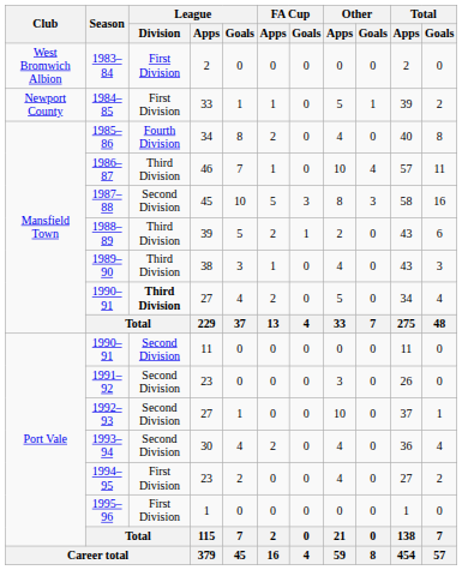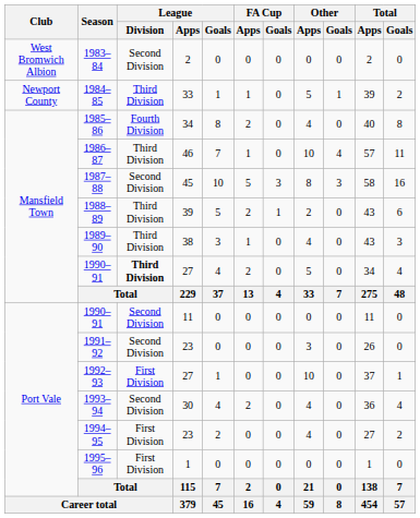 <table class="wikitable" style="text-align: center;">
 <tr>
 <th rowspan="2">Club</th>
 <th rowspan="2">Season</th>
 <th colspan="3">League</th>
 <th colspan="2">FA Cup</th>
 <th colspan="2">Other</th>
 <th colspan="2">Total</th>
 </tr>
 <tr>
 <th>Division</th>
 <th>Apps</th>
 <th>Goals</th>
 <th>Apps</th>
 <th>Goals</th>
 <th>Apps</th>
 <th>Goals</th>
 <th>Apps</th>
 <th>Goals</th>
 </tr>
 <tr>
 <td><a href='#'>West Bromwich Albion</a></td>
 <td><a href='#'>1983–84</a></td>
-<td><a href='#'>First Division</a></td>
+<td>Second Division</td>
 <td>2</td>
 <td>0</td>
 <td>0</td>
 <td>0</td>
 <td>0</td>
 <td>0</td>
 <td>2</td>
 <td>0</td>
 </tr>
 <tr>
 <td><a href='#'>Newport County</a></td>
 <td><a href='#'>1984–85</a></td>
-<td>First Division</td>
+<td><a href='#'>Third Division</a></td>
 <td>33</td>
 <td>1</td>
 <td>1</td>
 <td>0</td>
 <td>5</td>
 <td>1</td>
 <td>39</td>
 <td>2</td>
 </tr>
 <tr>
 <td rowspan="7"><a href='#'>Mansfield Town</a></td>
 <td><a href='#'>1985–86</a></td>
 <td><a href='#'>Fourth Division</a></td>
 <td>34</td>
 <td>8</td>
 <td>2</td>
 <td>0</td>
 <td>4</td>
 <td>0</td>
 <td>40</td>
 <td>8</td>
 </tr>
 <tr>
 <td><a href='#'>1986–87</a></td>
 <td>Third Division</td>
 <td>46</td>
 <td>7</td>
 <td>1</td>
 <td>0</td>
 <td>10</td>
 <td>4</td>
 <td>57</td>
 <td>11</td>
 </tr>
 <tr>
 <td><a href='#'>1987–88</a></td>
 <td>Second Division</td>
 <td>45</td>
 <td>10</td>
 <td>5</td>
 <td>3</td>
 <td>8</td>
 <td>3</td>
 <td>58</td>
 <td>16</td>
 </tr>
 <tr>
 <td><a href='#'>1988–89</a></td>
 <td>Third Division</td>
 <td>39</td>
 <td>5</td>
 <td>2</td>
 <td>1</td>
 <td>2</td>
 <td>0</td>
 <td>43</td>
 <td>6</td>
 </tr>
 <tr>
 <td><a href='#'>1989–90</a></td>
 <td>Third Division</td>
 <td>38</td>
 <td>3</td>
 <td>1</td>
 <td>0</td>
 <td>4</td>
 <td>0</td>
 <td>43</td>
 <td>3</td>
 </tr>
 <tr>
 <td><a href='#'>1990–91</a></td>
 <td><strong>Third Division</strong></td>
 <td>27</td>
 <td>4</td>
 <td>2</td>
 <td>0</td>
 <td>5</td>
 <td>0</td>
 <td>34</td>
 <td>4</td>
 </tr>
 <tr>
 <th colspan="2">Total</th>
 <th>229</th>
 <th>37</th>
 <th>13</th>
 <th>4</th>
 <th>33</th>
 <th>7</th>
 <th>275</th>
 <th>48</th>
 </tr>
 <tr>
 <td rowspan="7"><a href='#'>Port Vale</a></td>
 <td><a href='#'>1990–91</a></td>
 <td><a href='#'>Second Division</a></td>
 <td>11</td>
 <td>0</td>
 <td>0</td>
 <td>0</td>
 <td>0</td>
 <td>0</td>
 <td>11</td>
 <td>0</td>
 </tr>
 <tr>
 <td><a href='#'>1991–92</a></td>
 <td>Second Division</td>
 <td>23</td>
 <td>0</td>
 <td>0</td>
 <td>0</td>
 <td>3</td>
 <td>0</td>
 <td>26</td>
 <td>0</td>
 </tr>
 <tr>
 <td><a href='#'>1992–93</a></td>
-<td>Second Division</td>
+<td><a href='#'>First Division</a></td>
 <td>27</td>
 <td>1</td>
 <td>0</td>
 <td>0</td>
 <td>10</td>
 <td>0</td>
 <td>37</td>
 <td>1</td>
 </tr>
 <tr>
 <td><a href='#'>1993–94</a></td>
 <td>Second Division</td>
 <td>30</td>
 <td>4</td>
 <td>2</td>
 <td>0</td>
 <td>4</td>
 <td>0</td>
 <td>36</td>
 <td>4</td>
 </tr>
 <tr>
 <td><a href='#'>1994–95</a></td>
 <td>First Division</td>
 <td>23</td>
 <td>2</td>
 <td>0</td>
 <td>0</td>
 <td>4</td>
 <td>0</td>
 <td>27</td>
 <td>2</td>
 </tr>
 <tr>
 <td><a href='#'>1995–96</a></td>
 <td>First Division</td>
 <td>1</td>
 <td>0</td>
 <td>0</td>
 <td>0</td>
 <td>0</td>
 <td>0</td>
 <td>1</td>
 <td>0</td>
 </tr>
 <tr>
 <th colspan="2">Total</th>
 <th>115</th>
 <th>7</th>
 <th>2</th>
 <th>0</th>
 <th>21</th>
 <th>0</th>
 <th>138</th>
 <th>7</th>
 </tr>
 <tr>
 <th colspan="3">Career total</th>
 <th>379</th>
 <th>45</th>
 <th>16</th>
 <th>4</th>
 <th>59</th>
 <th>8</th>
 <th>454</th>
 <th>57</th>
 </tr>
 </table>
